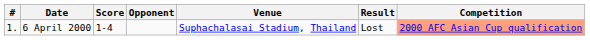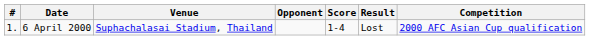 <table class="wikitable">
 <tr>
 <th>#</th>
 <th>Date</th>
+<th>Venue</th>
+<th>Opponent</th>
 <th>Score</th>
-<th>Opponent</th>
-<th>Venue</th>
 <th>Result</th>
 <th>Competition</th>
 </tr>
 <tr>
 <td>1.</td>
 <td>6 April 2000</td>
+<td><a href='#'>Suphachalasai Stadium</a>, <a href='#'>Thailand</a></td>
+<td></td>
 <td>1-4</td>
-<td></td>
-<td><a href='#'>Suphachalasai Stadium</a>, <a href='#'>Thailand</a></td>
 <td>Lost</td>
-<td style="background: lightsalmon;"><a href='#'>2000 AFC Asian Cup qualification</a></td>
+<td><a href='#'>2000 AFC Asian Cup qualification</a></td>
 </tr>
 </table>
